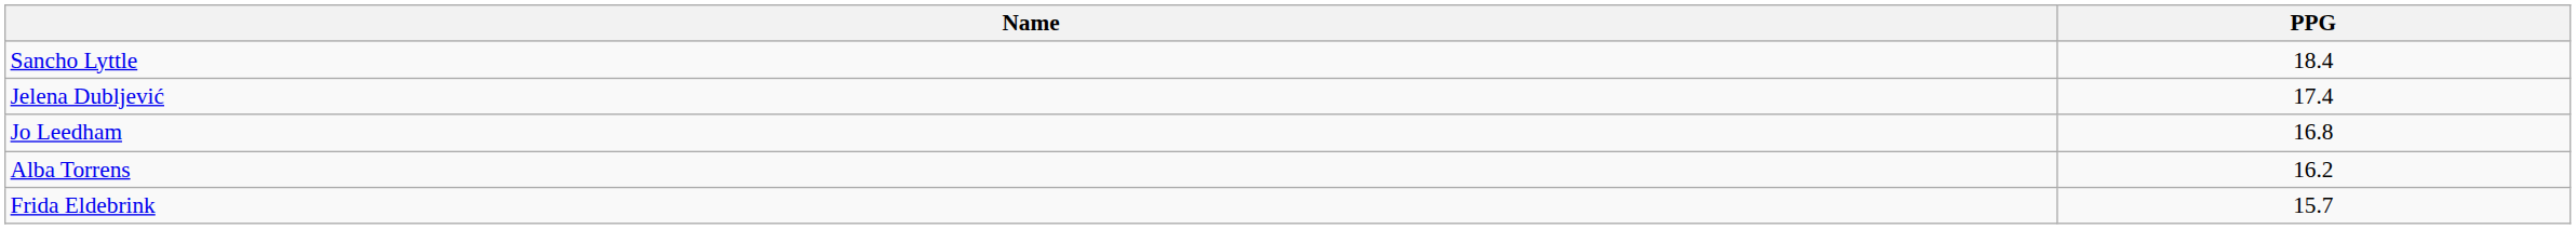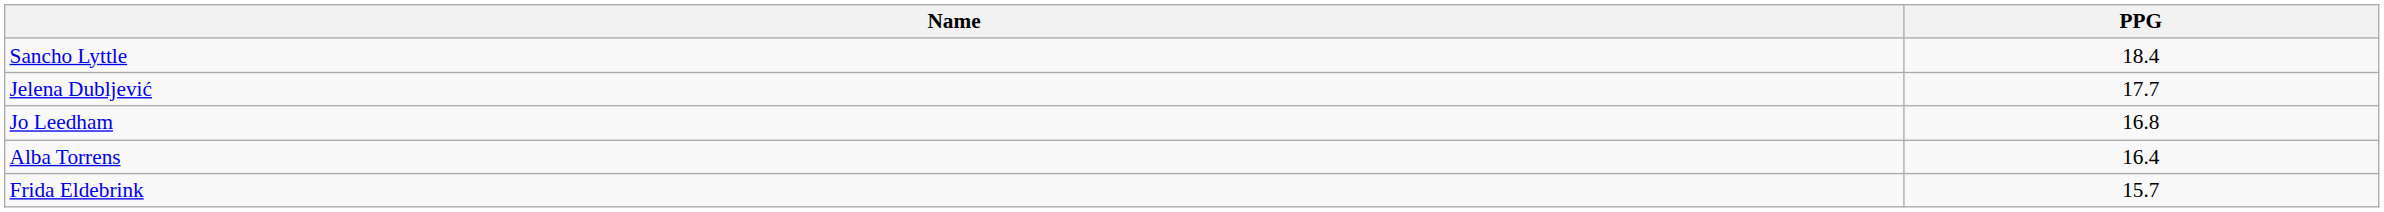 <table class=wikitable width="90%">
 <tr>
 <th width="80%">Name</th>
 <th width="20%">PPG</th>
 </tr>
 <tr>
 <td> <a href='#'>Sancho Lyttle</a></td>
 <td align=center>18.4</td>
 </tr>
 <tr>
 <td> <a href='#'>Jelena Dubljević</a></td>
-<td align=center>17.4</td>
+<td align=center>17.7</td>
 </tr>
 <tr>
 <td> <a href='#'>Jo Leedham</a></td>
 <td align=center>16.8</td>
 </tr>
 <tr>
 <td> <a href='#'>Alba Torrens</a></td>
-<td align=center>16.2</td>
+<td align=center>16.4</td>
 </tr>
 <tr>
 <td> <a href='#'>Frida Eldebrink</a></td>
 <td align=center>15.7</td>
 </tr>
 </table>
